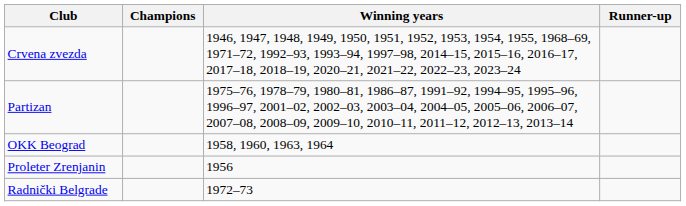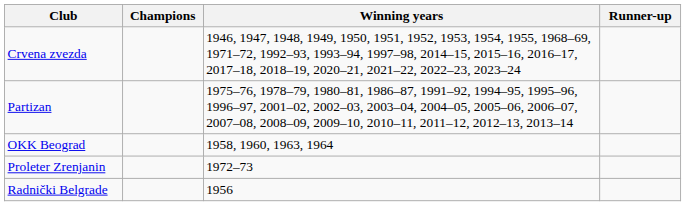 <table class="wikitable" style=" font-size:90%; ">
 <tr>
 <th width=120>Club</th>
 <th width=80>Champions</th>
 <th width=420>Winning years</th>
 <th width=80>Runner-up</th>
 </tr>
 <tr>
 <td><a href='#'>Crvena zvezda</a></td>
 <td></td>
 <td>1946, 1947, 1948, 1949, 1950, 1951, 1952, 1953, 1954, 1955, 1968–69, 1971–72, 1992–93, 1993–94, 1997–98, 2014–15, 2015–16, 2016–17, 2017–18, 2018–19, 2020–21, 2021–22, 2022–23, 2023–24</td>
 <td></td>
 </tr>
 <tr>
 <td><a href='#'>Partizan</a></td>
 <td></td>
 <td>1975–76, 1978–79, 1980–81, 1986–87, 1991–92, 1994–95, 1995–96, 1996–97, 2001–02, 2002–03, 2003–04, 2004–05, 2005–06, 2006–07, 2007–08, 2008–09, 2009–10, 2010–11, 2011–12, 2012–13, 2013–14</td>
 <td></td>
 </tr>
 <tr>
 <td><a href='#'>OKK Beograd</a></td>
 <td></td>
 <td>1958, 1960, 1963, 1964</td>
 <td></td>
 </tr>
 <tr>
 <td><a href='#'>Proleter Zrenjanin</a></td>
 <td></td>
-<td>1956</td>
+<td>1972–73</td>
 <td></td>
 </tr>
 <tr>
 <td><a href='#'>Radnički Belgrade</a></td>
 <td></td>
-<td>1972–73</td>
+<td>1956</td>
 <td></td>
 </tr>
 </table>
